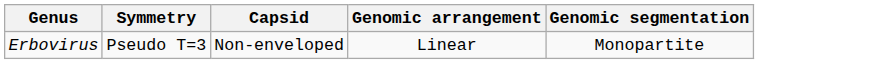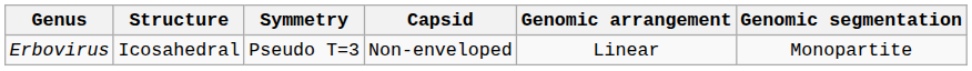 <table class="wikitable sortable" style="text-align:center">
 <tr>
 <th>Genus</th>
+<th>Structure</th>
 <th>Symmetry</th>
 <th>Capsid</th>
 <th>Genomic arrangement</th>
 <th>Genomic segmentation</th>
 </tr>
 <tr>
 <td><em>Erbovirus</em></td>
+<td>Icosahedral</td>
 <td>Pseudo T=3</td>
 <td>Non-enveloped</td>
 <td>Linear</td>
 <td>Monopartite</td>
 </tr>
 </table>
